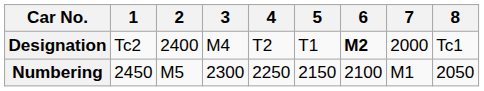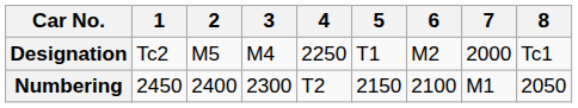 <table class="wikitable">
 <tr>
 <th>Car No.</th>
 <th>1</th>
 <th>2</th>
 <th>3</th>
 <th>4</th>
 <th>5</th>
 <th>6</th>
 <th>7</th>
 <th>8</th>
 </tr>
 <tr>
 <th>Designation</th>
 <td>Tc2</td>
-<td>2400</td>
+<td>M5</td>
 <td>M4</td>
-<td>T2</td>
+<td>2250</td>
 <td>T1</td>
-<td><strong>M2</strong></td>
+<td>M2</td>
 <td>2000</td>
 <td>Tc1</td>
 </tr>
 <tr>
 <th>Numbering</th>
 <td>2450</td>
-<td>M5</td>
+<td>2400</td>
 <td>2300</td>
-<td>2250</td>
+<td>T2</td>
 <td>2150</td>
 <td>2100</td>
 <td>M1</td>
 <td>2050</td>
 </tr>
 </table>
